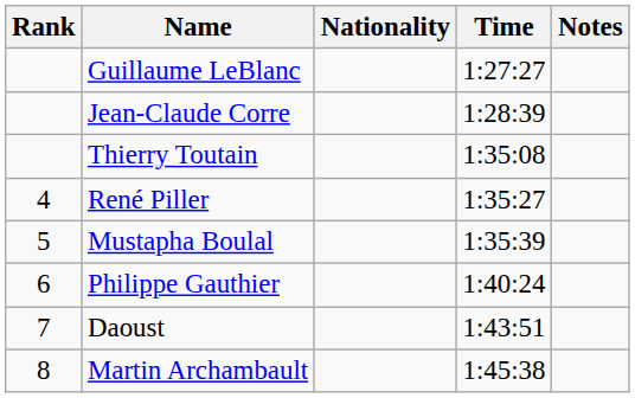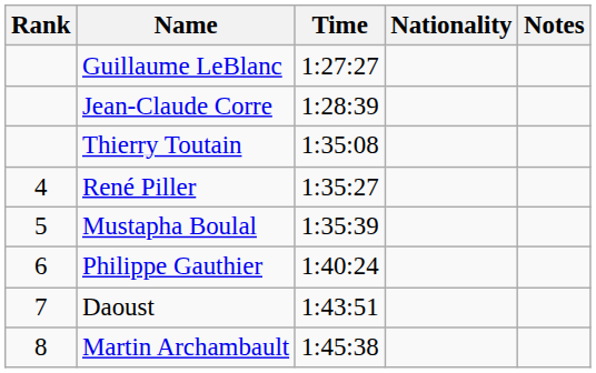 <table class="wikitable sortable" style="text-align:center">
 <tr>
 <th>Rank</th>
 <th>Name</th>
+<th>Time</th>
 <th>Nationality</th>
-<th>Time</th>
 <th>Notes</th>
 </tr>
 <tr>
 <td></td>
 <td align=left><a href='#'>Guillaume LeBlanc</a></td>
+<td>1:27:27</td>
 <td align=left></td>
-<td>1:27:27</td>
 <td></td>
 </tr>
 <tr>
 <td></td>
 <td align=left><a href='#'>Jean-Claude Corre</a></td>
+<td>1:28:39</td>
 <td align=left></td>
-<td>1:28:39</td>
 <td></td>
 </tr>
 <tr>
 <td></td>
 <td align=left><a href='#'>Thierry Toutain</a></td>
+<td>1:35:08</td>
 <td align=left></td>
-<td>1:35:08</td>
 <td></td>
 </tr>
 <tr>
 <td>4</td>
 <td align=left><a href='#'>René Piller</a></td>
+<td>1:35:27</td>
 <td align=left></td>
-<td>1:35:27</td>
 <td></td>
 </tr>
 <tr>
 <td>5</td>
 <td align=left><a href='#'>Mustapha Boulal</a></td>
+<td>1:35:39</td>
 <td align=left></td>
-<td>1:35:39</td>
 <td></td>
 </tr>
 <tr>
 <td>6</td>
 <td align=left><a href='#'>Philippe Gauthier</a></td>
+<td>1:40:24</td>
 <td align=left></td>
-<td>1:40:24</td>
 <td></td>
 </tr>
 <tr>
 <td>7</td>
 <td align=left>Daoust</td>
+<td>1:43:51</td>
 <td align=left></td>
-<td>1:43:51</td>
 <td></td>
 </tr>
 <tr>
 <td>8</td>
 <td align=left><a href='#'>Martin Archambault</a></td>
+<td>1:45:38</td>
 <td align=left></td>
-<td>1:45:38</td>
 <td></td>
 </tr>
 </table>
